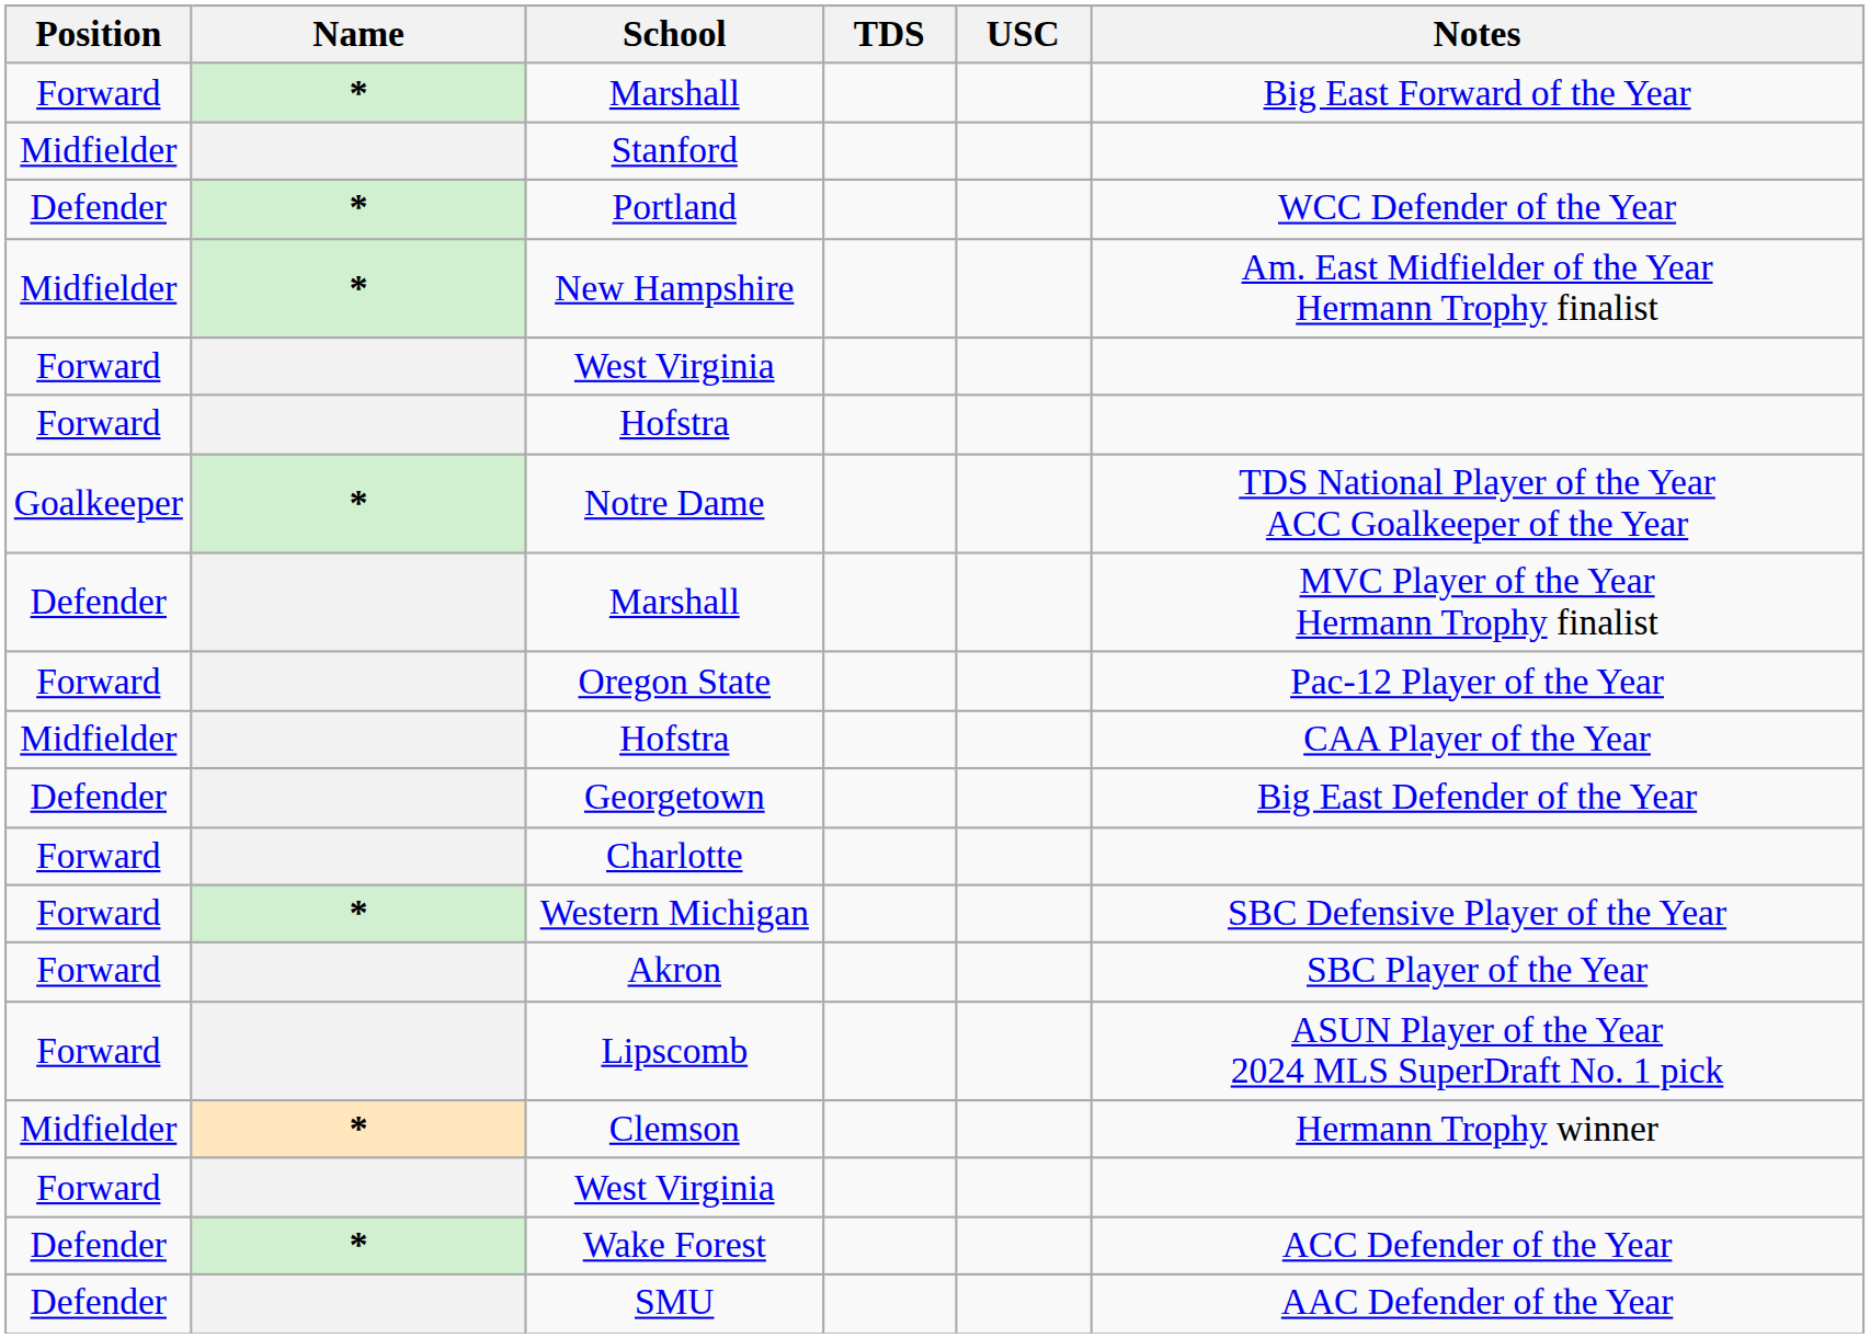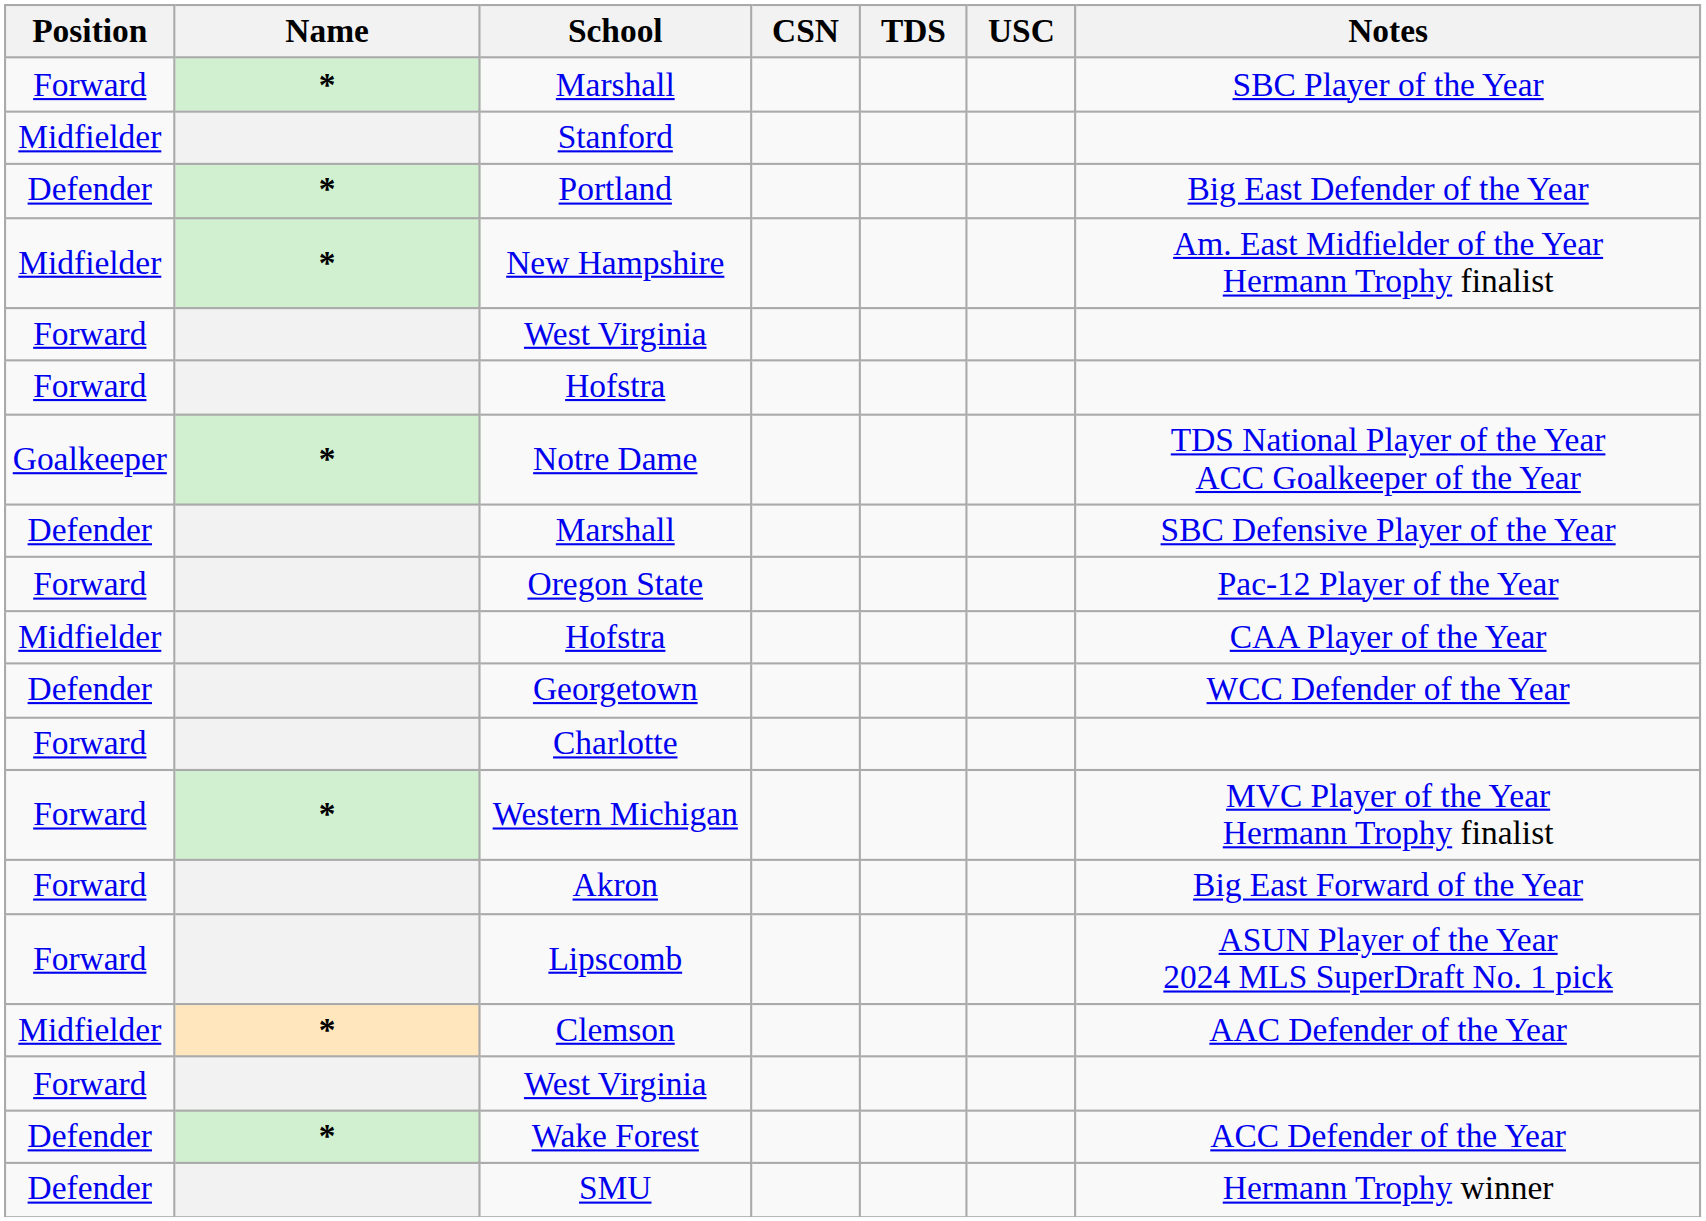 <table class="wikitable sortable plainrowheaders" style="text-align:center">
 <tr>
 <th scope="col" style="width:10%;">Position</th>
 <th scope="col" style="width:18%;">Name</th>
 <th scope="col" style="width:16%;">School</th>
+<th scope="col">CSN</th>
 <th scope="col">TDS</th>
 <th scope="col">USC</th>
 <th scope="col" class="unsortable">Notes</th>
 </tr>
 <tr>
 <td><a href='#'>Forward</a></td>
 <th scope="row" style="text-align:center; background:#d0f0d0;">*</th>
 <td><a href='#'>Marshall</a></td>
 <td></td>
 <td></td>
-<td><a href='#'>Big East Forward of the Year</a></td>
+<td></td>
+<td><a href='#'>SBC Player of the Year</a></td>
 </tr>
 <tr>
 <td><a href='#'>Midfielder</a></td>
 <th scope="row" style="text-align:center"></th>
 <td><a href='#'>Stanford</a></td>
+<td></td>
 <td></td>
 <td></td>
 <td></td>
 </tr>
 <tr>
 <td><a href='#'>Defender</a></td>
 <th scope="row" style="text-align:center; background:#d0f0d0;">*</th>
 <td><a href='#'>Portland</a></td>
 <td></td>
 <td></td>
-<td><a href='#'>WCC Defender of the Year</a></td>
+<td></td>
+<td><a href='#'>Big East Defender of the Year</a></td>
 </tr>
 <tr>
 <td><a href='#'>Midfielder</a></td>
 <th scope="row" style="text-align:center; background:#d0f0d0;">*</th>
 <td><a href='#'>New Hampshire</a></td>
+<td></td>
 <td></td>
 <td></td>
 <td><a href='#'>Am. East Midfielder of the Year</a><br><a href='#'>Hermann Trophy</a> finalist</td>
 </tr>
 <tr>
 <td><a href='#'>Forward</a></td>
 <th scope="row" style="text-align:center"></th>
 <td><a href='#'>West Virginia</a></td>
 <td></td>
 <td></td>
 <td></td>
+<td></td>
 </tr>
 <tr>
 <td><a href='#'>Forward</a></td>
 <th scope="row" style="text-align:center"></th>
 <td><a href='#'>Hofstra</a></td>
+<td></td>
 <td></td>
 <td></td>
 <td></td>
 </tr>
 <tr>
 <td><a href='#'>Goalkeeper</a></td>
 <th scope="row" style="text-align:center; background:#d0f0d0;">*</th>
 <td><a href='#'>Notre Dame</a></td>
 <td></td>
 <td></td>
+<td></td>
 <td><a href='#'>TDS National Player of the Year</a><br><a href='#'>ACC Goalkeeper of the Year</a></td>
 </tr>
 <tr>
 <td><a href='#'>Defender</a></td>
 <th scope="row" style="text-align:center"></th>
 <td><a href='#'>Marshall</a></td>
 <td></td>
 <td></td>
-<td><a href='#'>MVC Player of the Year</a><br><a href='#'>Hermann Trophy</a> finalist</td>
+<td></td>
+<td><a href='#'>SBC Defensive Player of the Year</a></td>
 </tr>
 <tr>
 <td><a href='#'>Forward</a></td>
 <th scope="row" style="text-align:center"></th>
 <td><a href='#'>Oregon State</a></td>
+<td></td>
 <td></td>
 <td></td>
 <td><a href='#'>Pac-12 Player of the Year</a></td>
 </tr>
 <tr>
 <td><a href='#'>Midfielder</a></td>
 <th scope="row" style="text-align:center"></th>
 <td><a href='#'>Hofstra</a></td>
 <td></td>
 <td></td>
+<td></td>
 <td><a href='#'>CAA Player of the Year</a></td>
 </tr>
 <tr>
 <td><a href='#'>Defender</a></td>
 <th scope="row" style="text-align:center"></th>
 <td><a href='#'>Georgetown</a></td>
 <td></td>
 <td></td>
-<td><a href='#'>Big East Defender of the Year</a></td>
+<td></td>
+<td><a href='#'>WCC Defender of the Year</a></td>
 </tr>
 <tr>
 <td><a href='#'>Forward</a></td>
 <th scope="row" style="text-align:center"></th>
 <td><a href='#'>Charlotte</a></td>
+<td></td>
 <td></td>
 <td></td>
 <td></td>
 </tr>
 <tr>
 <td><a href='#'>Forward</a></td>
 <th scope="row" style="text-align:center; background:#d0f0d0;">*</th>
 <td><a href='#'>Western Michigan</a></td>
 <td></td>
 <td></td>
-<td><a href='#'>SBC Defensive Player of the Year</a></td>
+<td></td>
+<td><a href='#'>MVC Player of the Year</a><br><a href='#'>Hermann Trophy</a> finalist</td>
 </tr>
 <tr>
 <td><a href='#'>Forward</a></td>
 <th scope="row" style="text-align:center"></th>
 <td><a href='#'>Akron</a></td>
 <td></td>
 <td></td>
-<td><a href='#'>SBC Player of the Year</a></td>
+<td></td>
+<td><a href='#'>Big East Forward of the Year</a></td>
 </tr>
 <tr>
 <td><a href='#'>Forward</a></td>
 <th scope="row" style="text-align:center"></th>
 <td><a href='#'>Lipscomb</a></td>
+<td></td>
 <td></td>
 <td></td>
 <td><a href='#'>ASUN Player of the Year</a><br><a href='#'>2024 MLS SuperDraft No. 1 pick</a></td>
 </tr>
 <tr>
 <td><a href='#'>Midfielder</a></td>
 <th scope="row" style="text-align:center; background:#ffe6bd">*</th>
 <td><a href='#'>Clemson</a></td>
 <td></td>
 <td></td>
-<td><a href='#'>Hermann Trophy</a> winner</td>
+<td></td>
+<td><a href='#'>AAC Defender of the Year</a></td>
 </tr>
 <tr>
 <td><a href='#'>Forward</a></td>
 <th scope="row" style="text-align:center"></th>
 <td><a href='#'>West Virginia</a></td>
+<td></td>
 <td></td>
 <td></td>
 <td></td>
 </tr>
 <tr>
 <td><a href='#'>Defender</a></td>
 <th scope="row" style="text-align:center; background:#d0f0d0;">*</th>
 <td><a href='#'>Wake Forest</a></td>
 <td></td>
 <td></td>
+<td></td>
 <td><a href='#'>ACC Defender of the Year</a></td>
 </tr>
 <tr>
 <td><a href='#'>Defender</a></td>
 <th scope="row" style="text-align:center"></th>
 <td><a href='#'>SMU</a></td>
 <td></td>
 <td></td>
-<td><a href='#'>AAC Defender of the Year</a></td>
+<td></td>
+<td><a href='#'>Hermann Trophy</a> winner</td>
 </tr>
 </table>
